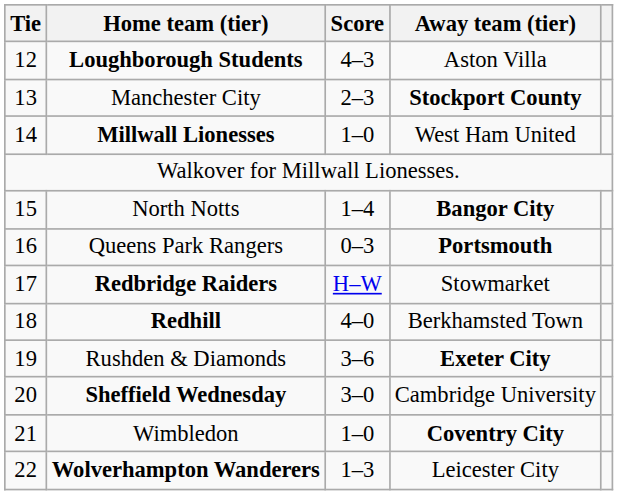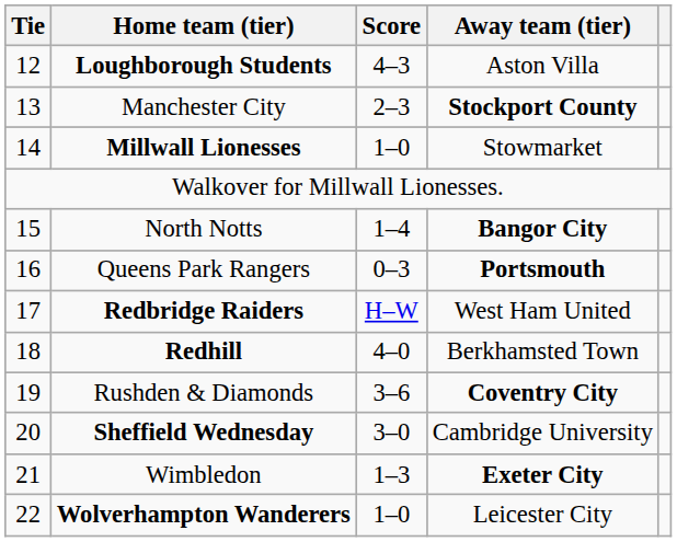 <table class="wikitable" style="text-align:center; font-size:85%">
 <tr>
 <th>Tie</th>
 <th>Home team (tier)</th>
 <th>Score</th>
 <th>Away team (tier)</th>
 <th></th>
 </tr>
 <tr>
 <td align="center">12</td>
 <td><strong>Loughborough Students</strong></td>
 <td align="center">4–3</td>
 <td>Aston Villa</td>
 <td></td>
 </tr>
 <tr>
 <td align="center">13</td>
 <td>Manchester City</td>
 <td align="center">2–3</td>
 <td><strong>Stockport County</strong></td>
 <td></td>
 </tr>
 <tr>
 <td align="center">14</td>
 <td><strong>Millwall Lionesses</strong></td>
 <td align="center">1–0</td>
-<td>West Ham United</td>
+<td>Stowmarket</td>
 <td></td>
 </tr>
 <tr>
 <td colspan="5" align="center">Walkover for Millwall Lionesses.</td>
 </tr>
 <tr>
 <td align="center">15</td>
 <td>North Notts</td>
 <td align="center">1–4 </td>
 <td><strong>Bangor City</strong></td>
 <td></td>
 </tr>
 <tr>
 <td align="center">16</td>
 <td>Queens Park Rangers</td>
 <td align="center">0–3</td>
 <td><strong>Portsmouth</strong></td>
 <td></td>
 </tr>
 <tr>
 <td align="center">17</td>
 <td><strong>Redbridge Raiders</strong></td>
 <td align="center"><a href='#'>H–W</a></td>
-<td>Stowmarket</td>
+<td>West Ham United</td>
 <td></td>
 </tr>
 <tr>
 <td align="center">18</td>
 <td><strong>Redhill</strong></td>
 <td align="center">4–0</td>
 <td>Berkhamsted Town</td>
 <td></td>
 </tr>
 <tr>
 <td align="center">19</td>
 <td>Rushden & Diamonds</td>
 <td align="center">3–6</td>
-<td><strong>Exeter City</strong></td>
+<td><strong>Coventry City</strong></td>
 <td></td>
 </tr>
 <tr>
 <td align="center">20</td>
 <td><strong>Sheffield Wednesday</strong></td>
 <td align="center">3–0</td>
 <td>Cambridge University</td>
 <td></td>
 </tr>
 <tr>
 <td align="center">21</td>
 <td>Wimbledon</td>
-<td align="center">1–0</td>
-<td><strong>Coventry City</strong></td>
+<td align="center">1–3</td>
+<td><strong>Exeter City</strong></td>
 <td></td>
 </tr>
 <tr>
 <td align="center">22</td>
 <td><strong>Wolverhampton Wanderers</strong></td>
-<td align="center">1–3</td>
+<td align="center">1–0</td>
 <td>Leicester City</td>
 <td></td>
 </tr>
 </table>
